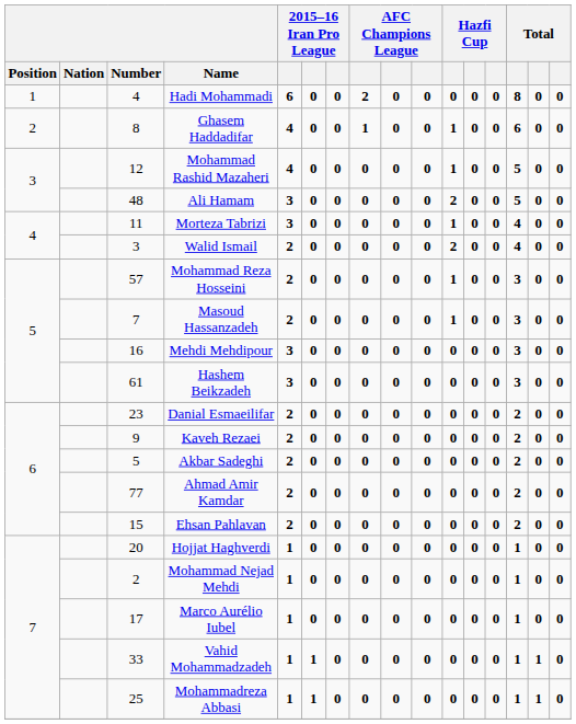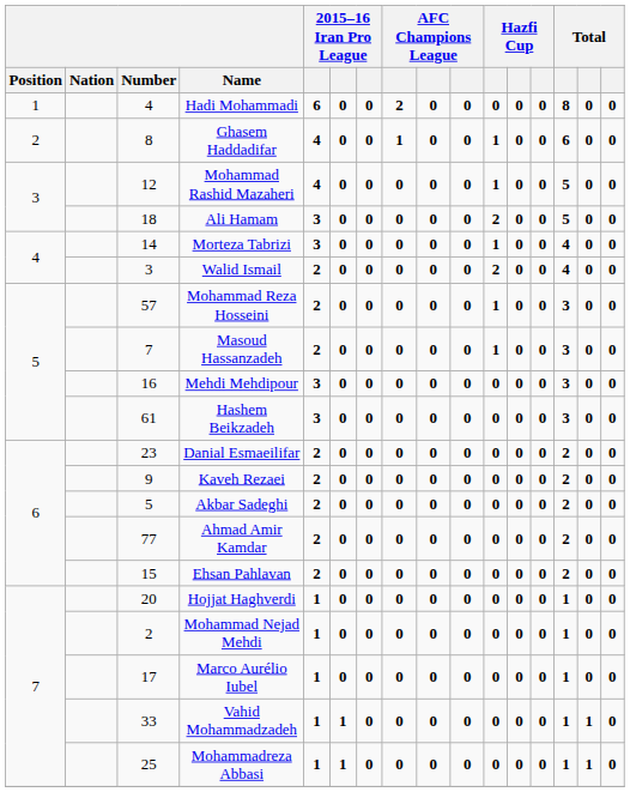 <table class="wikitable" style="font-size: 95%; text-align: center;">
 <tr>
 <th colspan=4></th>
 <th colspan=3><a href='#'>2015–16 Iran Pro League</a></th>
 <th colspan=3><a href='#'>AFC Champions League</a></th>
 <th colspan=3><a href='#'>Hazfi Cup</a></th>
 <th colspan=3>Total</th>
 </tr>
 <tr>
 <th width="5%">Position</th>
 <th width="5%">Nation</th>
 <th width="5%">Number</th>
 <th width="20%">Name</th>
 <th width=60></th>
 <th width=60></th>
 <th width=60></th>
 <th width=60></th>
 <th width=60></th>
 <th width=60></th>
 <th width=60></th>
 <th width=60></th>
 <th width=60></th>
 <th width=60></th>
 <th width=60></th>
 <th width=60></th>
 </tr>
 <tr>
 <td rowspan="1">1</td>
 <td></td>
 <td>4</td>
 <td><a href='#'>Hadi Mohammadi</a></td>
 <td><strong>6</strong></td>
 <td><strong>0</strong></td>
 <td><strong>0</strong></td>
 <td><strong>2</strong></td>
 <td><strong>0</strong></td>
 <td><strong>0</strong></td>
 <td><strong>0</strong></td>
 <td><strong>0</strong></td>
 <td><strong>0</strong></td>
 <td><strong>8</strong></td>
 <td><strong>0</strong></td>
 <td><strong>0</strong></td>
 </tr>
 <tr>
 <td rowspan="1">2</td>
 <td></td>
 <td>8</td>
 <td><a href='#'>Ghasem Haddadifar</a></td>
 <td><strong>4</strong></td>
 <td><strong>0</strong></td>
 <td><strong>0</strong></td>
 <td><strong>1</strong></td>
 <td><strong>0</strong></td>
 <td><strong>0</strong></td>
 <td><strong>1</strong></td>
 <td><strong>0</strong></td>
 <td><strong>0</strong></td>
 <td><strong>6</strong></td>
 <td><strong>0</strong></td>
 <td><strong>0</strong></td>
 </tr>
 <tr>
 <td rowspan="2">3</td>
 <td></td>
 <td>12</td>
 <td><a href='#'>Mohammad Rashid Mazaheri</a></td>
 <td><strong>4</strong></td>
 <td><strong>0</strong></td>
 <td><strong>0</strong></td>
 <td><strong>0</strong></td>
 <td><strong>0</strong></td>
 <td><strong>0</strong></td>
 <td><strong>1</strong></td>
 <td><strong>0</strong></td>
 <td><strong>0</strong></td>
 <td><strong>5</strong></td>
 <td><strong>0</strong></td>
 <td><strong>0</strong></td>
 </tr>
 <tr>
 <td></td>
-<td>48</td>
+<td>18</td>
 <td><a href='#'>Ali Hamam</a></td>
 <td><strong>3</strong></td>
 <td><strong>0</strong></td>
 <td><strong>0</strong></td>
 <td><strong>0</strong></td>
 <td><strong>0</strong></td>
 <td><strong>0</strong></td>
 <td><strong>2</strong></td>
 <td><strong>0</strong></td>
 <td><strong>0</strong></td>
 <td><strong>5</strong></td>
 <td><strong>0</strong></td>
 <td><strong>0</strong></td>
 </tr>
 <tr>
 <td rowspan="2">4</td>
 <td></td>
-<td>11</td>
+<td>14</td>
 <td><a href='#'>Morteza Tabrizi</a></td>
 <td><strong>3</strong></td>
 <td><strong>0</strong></td>
 <td><strong>0</strong></td>
 <td><strong>0</strong></td>
 <td><strong>0</strong></td>
 <td><strong>0</strong></td>
 <td><strong>1</strong></td>
 <td><strong>0</strong></td>
 <td><strong>0</strong></td>
 <td><strong>4</strong></td>
 <td><strong>0</strong></td>
 <td><strong>0</strong></td>
 </tr>
 <tr>
 <td></td>
 <td>3</td>
 <td><a href='#'>Walid Ismail</a></td>
 <td><strong>2</strong></td>
 <td><strong>0</strong></td>
 <td><strong>0</strong></td>
 <td><strong>0</strong></td>
 <td><strong>0</strong></td>
 <td><strong>0</strong></td>
 <td><strong>2</strong></td>
 <td><strong>0</strong></td>
 <td><strong>0</strong></td>
 <td><strong>4</strong></td>
 <td><strong>0</strong></td>
 <td><strong>0</strong></td>
 </tr>
 <tr>
 <td rowspan="4">5</td>
 <td></td>
 <td>57</td>
 <td><a href='#'>Mohammad Reza Hosseini</a></td>
 <td><strong>2</strong></td>
 <td><strong>0</strong></td>
 <td><strong>0</strong></td>
 <td><strong>0</strong></td>
 <td><strong>0</strong></td>
 <td><strong>0</strong></td>
 <td><strong>1</strong></td>
 <td><strong>0</strong></td>
 <td><strong>0</strong></td>
 <td><strong>3</strong></td>
 <td><strong>0</strong></td>
 <td><strong>0</strong></td>
 </tr>
 <tr>
 <td></td>
 <td>7</td>
 <td><a href='#'>Masoud Hassanzadeh</a></td>
 <td><strong>2</strong></td>
 <td><strong>0</strong></td>
 <td><strong>0</strong></td>
 <td><strong>0</strong></td>
 <td><strong>0</strong></td>
 <td><strong>0</strong></td>
 <td><strong>1</strong></td>
 <td><strong>0</strong></td>
 <td><strong>0</strong></td>
 <td><strong>3</strong></td>
 <td><strong>0</strong></td>
 <td><strong>0</strong></td>
 </tr>
 <tr>
 <td></td>
 <td>16</td>
 <td><a href='#'>Mehdi Mehdipour</a></td>
 <td><strong>3</strong></td>
 <td><strong>0</strong></td>
 <td><strong>0</strong></td>
 <td><strong>0</strong></td>
 <td><strong>0</strong></td>
 <td><strong>0</strong></td>
 <td><strong>0</strong></td>
 <td><strong>0</strong></td>
 <td><strong>0</strong></td>
 <td><strong>3</strong></td>
 <td><strong>0</strong></td>
 <td><strong>0</strong></td>
 </tr>
 <tr>
 <td></td>
 <td>61</td>
 <td><a href='#'>Hashem Beikzadeh</a></td>
 <td><strong>3</strong></td>
 <td><strong>0</strong></td>
 <td><strong>0</strong></td>
 <td><strong>0</strong></td>
 <td><strong>0</strong></td>
 <td><strong>0</strong></td>
 <td><strong>0</strong></td>
 <td><strong>0</strong></td>
 <td><strong>0</strong></td>
 <td><strong>3</strong></td>
 <td><strong>0</strong></td>
 <td><strong>0</strong></td>
 </tr>
 <tr>
 <td rowspan="5">6</td>
 <td></td>
 <td>23</td>
 <td><a href='#'>Danial Esmaeilifar</a></td>
 <td><strong>2</strong></td>
 <td><strong>0</strong></td>
 <td><strong>0</strong></td>
 <td><strong>0</strong></td>
 <td><strong>0</strong></td>
 <td><strong>0</strong></td>
 <td><strong>0</strong></td>
 <td><strong>0</strong></td>
 <td><strong>0</strong></td>
 <td><strong>2</strong></td>
 <td><strong>0</strong></td>
 <td><strong>0</strong></td>
 </tr>
 <tr>
 <td></td>
 <td>9</td>
 <td><a href='#'>Kaveh Rezaei</a></td>
 <td><strong>2</strong></td>
 <td><strong>0</strong></td>
 <td><strong>0</strong></td>
 <td><strong>0</strong></td>
 <td><strong>0</strong></td>
 <td><strong>0</strong></td>
 <td><strong>0</strong></td>
 <td><strong>0</strong></td>
 <td><strong>0</strong></td>
 <td><strong>2</strong></td>
 <td><strong>0</strong></td>
 <td><strong>0</strong></td>
 </tr>
 <tr>
 <td></td>
 <td>5</td>
 <td><a href='#'>Akbar Sadeghi</a></td>
 <td><strong>2</strong></td>
 <td><strong>0</strong></td>
 <td><strong>0</strong></td>
 <td><strong>0</strong></td>
 <td><strong>0</strong></td>
 <td><strong>0</strong></td>
 <td><strong>0</strong></td>
 <td><strong>0</strong></td>
 <td><strong>0</strong></td>
 <td><strong>2</strong></td>
 <td><strong>0</strong></td>
 <td><strong>0</strong></td>
 </tr>
 <tr>
 <td></td>
 <td>77</td>
 <td><a href='#'>Ahmad Amir Kamdar</a></td>
 <td><strong>2</strong></td>
 <td><strong>0</strong></td>
 <td><strong>0</strong></td>
 <td><strong>0</strong></td>
 <td><strong>0</strong></td>
 <td><strong>0</strong></td>
 <td><strong>0</strong></td>
 <td><strong>0</strong></td>
 <td><strong>0</strong></td>
 <td><strong>2</strong></td>
 <td><strong>0</strong></td>
 <td><strong>0</strong></td>
 </tr>
 <tr>
 <td></td>
 <td>15</td>
 <td><a href='#'>Ehsan Pahlavan</a></td>
 <td><strong>2</strong></td>
 <td><strong>0</strong></td>
 <td><strong>0</strong></td>
 <td><strong>0</strong></td>
 <td><strong>0</strong></td>
 <td><strong>0</strong></td>
 <td><strong>0</strong></td>
 <td><strong>0</strong></td>
 <td><strong>0</strong></td>
 <td><strong>2</strong></td>
 <td><strong>0</strong></td>
 <td><strong>0</strong></td>
 </tr>
 <tr>
 <td rowspan="5">7</td>
 <td></td>
 <td>20</td>
 <td><a href='#'>Hojjat Haghverdi</a></td>
 <td><strong>1</strong></td>
 <td><strong>0</strong></td>
 <td><strong>0</strong></td>
 <td><strong>0</strong></td>
 <td><strong>0</strong></td>
 <td><strong>0</strong></td>
 <td><strong>0</strong></td>
 <td><strong>0</strong></td>
 <td><strong>0</strong></td>
 <td><strong>1</strong></td>
 <td><strong>0</strong></td>
 <td><strong>0</strong></td>
 </tr>
 <tr>
 <td></td>
 <td>2</td>
 <td><a href='#'>Mohammad Nejad Mehdi</a></td>
 <td><strong>1</strong></td>
 <td><strong>0</strong></td>
 <td><strong>0</strong></td>
 <td><strong>0</strong></td>
 <td><strong>0</strong></td>
 <td><strong>0</strong></td>
 <td><strong>0</strong></td>
 <td><strong>0</strong></td>
 <td><strong>0</strong></td>
 <td><strong>1</strong></td>
 <td><strong>0</strong></td>
 <td><strong>0</strong></td>
 </tr>
 <tr>
 <td></td>
 <td>17</td>
 <td><a href='#'>Marco Aurélio Iubel</a></td>
 <td><strong>1</strong></td>
 <td><strong>0</strong></td>
 <td><strong>0</strong></td>
 <td><strong>0</strong></td>
 <td><strong>0</strong></td>
 <td><strong>0</strong></td>
 <td><strong>0</strong></td>
 <td><strong>0</strong></td>
 <td><strong>0</strong></td>
 <td><strong>1</strong></td>
 <td><strong>0</strong></td>
 <td><strong>0</strong></td>
 </tr>
 <tr>
 <td></td>
 <td>33</td>
 <td><a href='#'>Vahid Mohammadzadeh</a></td>
 <td><strong>1</strong></td>
 <td><strong>1</strong></td>
 <td><strong>0</strong></td>
 <td><strong>0</strong></td>
 <td><strong>0</strong></td>
 <td><strong>0</strong></td>
 <td><strong>0</strong></td>
 <td><strong>0</strong></td>
 <td><strong>0</strong></td>
 <td><strong>1</strong></td>
 <td><strong>1</strong></td>
 <td><strong>0</strong></td>
 </tr>
 <tr>
 <td></td>
 <td>25</td>
 <td><a href='#'>Mohammadreza Abbasi</a></td>
 <td><strong>1</strong></td>
 <td><strong>1</strong></td>
 <td><strong>0</strong></td>
 <td><strong>0</strong></td>
 <td><strong>0</strong></td>
 <td><strong>0</strong></td>
 <td><strong>0</strong></td>
 <td><strong>0</strong></td>
 <td><strong>0</strong></td>
 <td><strong>1</strong></td>
 <td><strong>1</strong></td>
 <td><strong>0</strong></td>
 </tr>
 <tr>
 </tr>
 </table>
